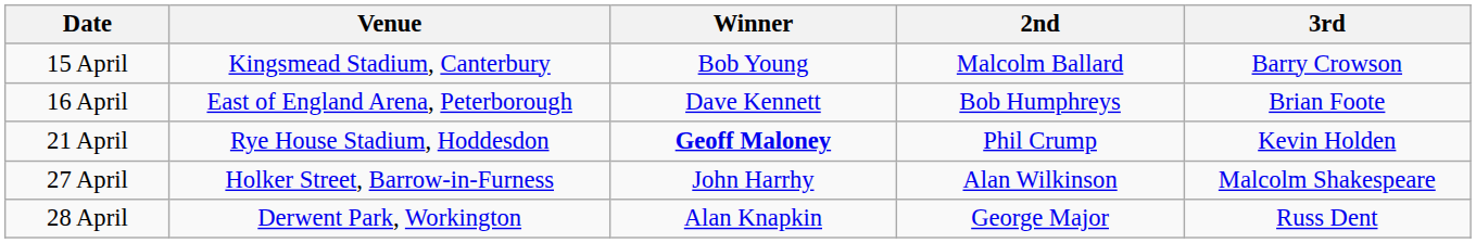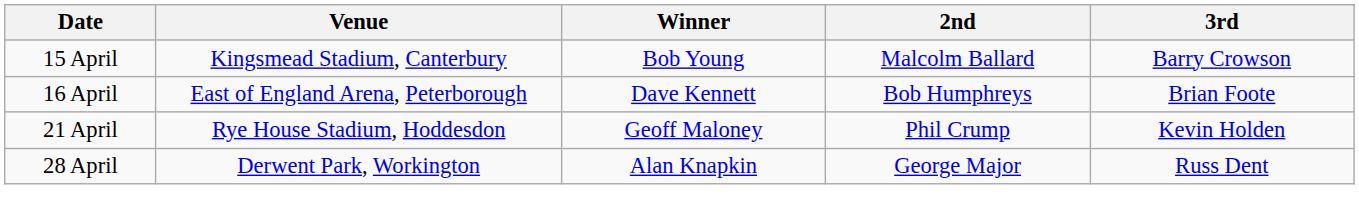 <table class="wikitable" style="text-align:center">
 <tr>
 <th width=100>Date</th>
 <th width=280>Venue</th>
 <th width=180>Winner</th>
 <th width=180>2nd</th>
 <th width=180>3rd</th>
 </tr>
 <tr>
 <td align=center>15 April</td>
 <td><a href='#'>Kingsmead Stadium</a>, <a href='#'>Canterbury</a></td>
 <td><a href='#'>Bob Young</a></td>
 <td><a href='#'>Malcolm Ballard</a></td>
 <td><a href='#'>Barry Crowson</a></td>
 </tr>
 <tr>
 <td align=center>16 April</td>
 <td><a href='#'>East of England Arena</a>, <a href='#'>Peterborough</a></td>
 <td><a href='#'>Dave Kennett</a></td>
 <td><a href='#'>Bob Humphreys</a></td>
 <td><a href='#'>Brian Foote</a></td>
 </tr>
 <tr>
 <td align=center>21 April</td>
 <td><a href='#'>Rye House Stadium</a>, <a href='#'>Hoddesdon</a></td>
-<td><strong><a href='#'>Geoff Maloney</a></strong></td>
+<td><a href='#'>Geoff Maloney</a></td>
 <td><a href='#'>Phil Crump</a></td>
 <td><a href='#'>Kevin Holden</a></td>
-</tr>
-<tr>
-<td align=center>27 April</td>
-<td><a href='#'>Holker Street</a>, <a href='#'>Barrow-in-Furness</a></td>
-<td><a href='#'>John Harrhy</a></td>
-<td><a href='#'>Alan Wilkinson</a></td>
-<td><a href='#'>Malcolm Shakespeare</a></td>
 </tr>
 <tr>
 <td align=center>28 April</td>
 <td><a href='#'>Derwent Park</a>, <a href='#'>Workington</a></td>
 <td><a href='#'>Alan Knapkin</a></td>
 <td><a href='#'>George Major</a></td>
 <td><a href='#'>Russ Dent</a></td>
 </tr>
 </table>
